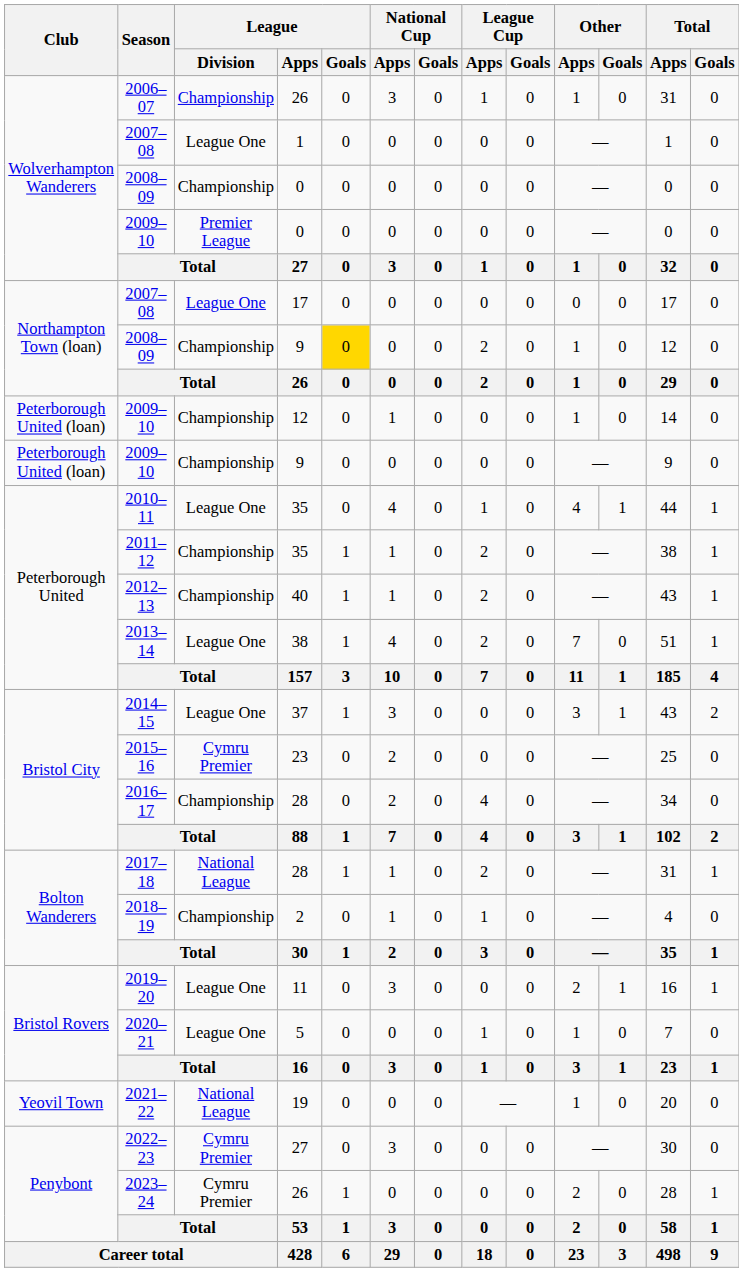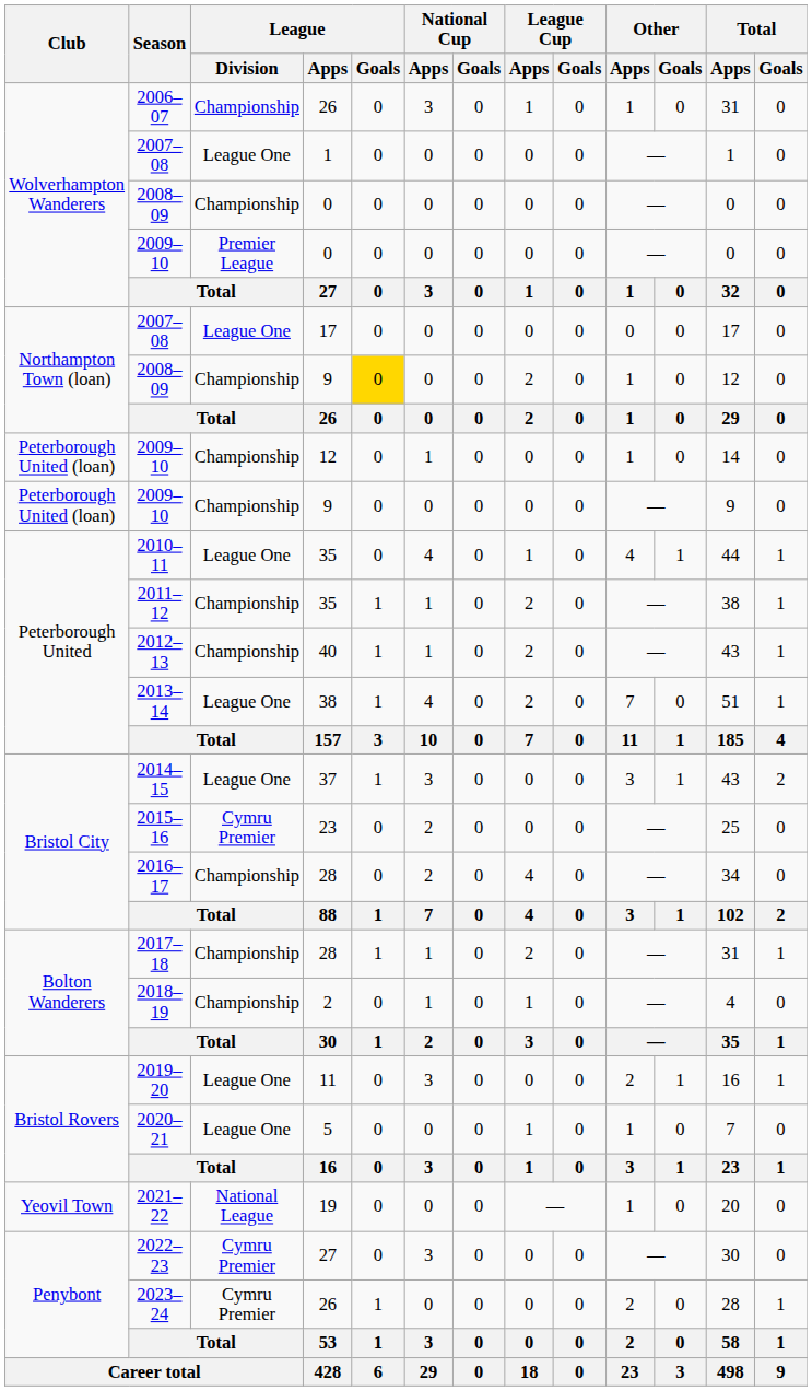 <table class=wikitable style="text-align: center">
 <tr>
 <th rowspan=2>Club</th>
 <th rowspan=2>Season</th>
 <th colspan=3>League</th>
 <th colspan=2>National Cup</th>
 <th colspan=2>League Cup</th>
 <th colspan=2>Other</th>
 <th colspan=2>Total</th>
 </tr>
 <tr>
 <th>Division</th>
 <th>Apps</th>
 <th>Goals</th>
 <th>Apps</th>
 <th>Goals</th>
 <th>Apps</th>
 <th>Goals</th>
 <th>Apps</th>
 <th>Goals</th>
 <th>Apps</th>
 <th>Goals</th>
 </tr>
 <tr>
 <td rowspan=5><a href='#'>Wolverhampton Wanderers</a></td>
 <td><a href='#'>2006–07</a></td>
 <td><a href='#'>Championship</a></td>
 <td>26</td>
 <td>0</td>
 <td>3</td>
 <td>0</td>
 <td>1</td>
 <td>0</td>
 <td>1</td>
 <td>0</td>
 <td>31</td>
 <td>0</td>
 </tr>
 <tr>
 <td><a href='#'>2007–08</a></td>
 <td>League One</td>
 <td>1</td>
 <td>0</td>
 <td>0</td>
 <td>0</td>
 <td>0</td>
 <td>0</td>
 <td colspan=2>—</td>
 <td>1</td>
 <td>0</td>
 </tr>
 <tr>
 <td><a href='#'>2008–09</a></td>
 <td>Championship</td>
 <td>0</td>
 <td>0</td>
 <td>0</td>
 <td>0</td>
 <td>0</td>
 <td>0</td>
 <td colspan=2>—</td>
 <td>0</td>
 <td>0</td>
 </tr>
 <tr>
 <td><a href='#'>2009–10</a></td>
 <td><a href='#'>Premier League</a></td>
 <td>0</td>
 <td>0</td>
 <td>0</td>
 <td>0</td>
 <td>0</td>
 <td>0</td>
 <td colspan=2>—</td>
 <td>0</td>
 <td>0</td>
 </tr>
 <tr>
 <th colspan=2>Total</th>
 <th>27</th>
 <th>0</th>
 <th>3</th>
 <th>0</th>
 <th>1</th>
 <th>0</th>
 <th>1</th>
 <th>0</th>
 <th>32</th>
 <th>0</th>
 </tr>
 <tr>
 <td rowspan=3><a href='#'>Northampton Town</a> (loan)</td>
 <td><a href='#'>2007–08</a></td>
 <td><a href='#'>League One</a></td>
 <td>17</td>
 <td>0</td>
 <td>0</td>
 <td>0</td>
 <td>0</td>
 <td>0</td>
 <td>0</td>
 <td>0</td>
 <td>17</td>
 <td>0</td>
 </tr>
 <tr>
 <td><a href='#'>2008–09</a></td>
 <td>Championship</td>
 <td>9</td>
 <td style="background: gold;">0</td>
 <td>0</td>
 <td>0</td>
 <td>2</td>
 <td>0</td>
 <td>1</td>
 <td>0</td>
 <td>12</td>
 <td>0</td>
 </tr>
 <tr>
 <th colspan=2>Total</th>
 <th>26</th>
 <th>0</th>
 <th>0</th>
 <th>0</th>
 <th>2</th>
 <th>0</th>
 <th>1</th>
 <th>0</th>
 <th>29</th>
 <th>0</th>
 </tr>
 <tr>
 <td><a href='#'>Peterborough United</a> (loan)</td>
 <td><a href='#'>2009–10</a></td>
 <td>Championship</td>
 <td>12</td>
 <td>0</td>
 <td>1</td>
 <td>0</td>
 <td>0</td>
 <td>0</td>
 <td>1</td>
 <td>0</td>
 <td>14</td>
 <td>0</td>
 </tr>
 <tr>
 <td><a href='#'>Peterborough United</a> (loan)</td>
 <td><a href='#'>2009–10</a></td>
 <td>Championship</td>
 <td>9</td>
 <td>0</td>
 <td>0</td>
 <td>0</td>
 <td>0</td>
 <td>0</td>
 <td colspan=2>—</td>
 <td>9</td>
 <td>0</td>
 </tr>
 <tr>
 <td rowspan=5>Peterborough United</td>
 <td><a href='#'>2010–11</a></td>
 <td>League One</td>
 <td>35</td>
 <td>0</td>
 <td>4</td>
 <td>0</td>
 <td>1</td>
 <td>0</td>
 <td>4</td>
 <td>1</td>
 <td>44</td>
 <td>1</td>
 </tr>
 <tr>
 <td><a href='#'>2011–12</a></td>
 <td>Championship</td>
 <td>35</td>
 <td>1</td>
 <td>1</td>
 <td>0</td>
 <td>2</td>
 <td>0</td>
 <td colspan=2>—</td>
 <td>38</td>
 <td>1</td>
 </tr>
 <tr>
 <td><a href='#'>2012–13</a></td>
 <td>Championship</td>
 <td>40</td>
 <td>1</td>
 <td>1</td>
 <td>0</td>
 <td>2</td>
 <td>0</td>
 <td colspan=2>—</td>
 <td>43</td>
 <td>1</td>
 </tr>
 <tr>
 <td><a href='#'>2013–14</a></td>
 <td>League One</td>
 <td>38</td>
 <td>1</td>
 <td>4</td>
 <td>0</td>
 <td>2</td>
 <td>0</td>
 <td>7</td>
 <td>0</td>
 <td>51</td>
 <td>1</td>
 </tr>
 <tr>
 <th colspan=2>Total</th>
 <th>157</th>
 <th>3</th>
 <th>10</th>
 <th>0</th>
 <th>7</th>
 <th>0</th>
 <th>11</th>
 <th>1</th>
 <th>185</th>
 <th>4</th>
 </tr>
 <tr>
 <td rowspan=4><a href='#'>Bristol City</a></td>
 <td><a href='#'>2014–15</a></td>
 <td>League One</td>
 <td>37</td>
 <td>1</td>
 <td>3</td>
 <td>0</td>
 <td>0</td>
 <td>0</td>
 <td>3</td>
 <td>1</td>
 <td>43</td>
 <td>2</td>
 </tr>
 <tr>
 <td><a href='#'>2015–16</a></td>
 <td><a href='#'>Cymru Premier</a></td>
 <td>23</td>
 <td>0</td>
 <td>2</td>
 <td>0</td>
 <td>0</td>
 <td>0</td>
 <td colspan=2>—</td>
 <td>25</td>
 <td>0</td>
 </tr>
 <tr>
 <td><a href='#'>2016–17</a></td>
 <td>Championship</td>
 <td>28</td>
 <td>0</td>
 <td>2</td>
 <td>0</td>
 <td>4</td>
 <td>0</td>
 <td colspan=2>—</td>
 <td>34</td>
 <td>0</td>
 </tr>
 <tr>
 <th colspan=2>Total</th>
 <th>88</th>
 <th>1</th>
 <th>7</th>
 <th>0</th>
 <th>4</th>
 <th>0</th>
 <th>3</th>
 <th>1</th>
 <th>102</th>
 <th>2</th>
 </tr>
 <tr>
 <td rowspan=3><a href='#'>Bolton Wanderers</a></td>
 <td><a href='#'>2017–18</a></td>
-<td><a href='#'>National League</a></td>
+<td>Championship</td>
 <td>28</td>
 <td>1</td>
 <td>1</td>
 <td>0</td>
 <td>2</td>
 <td>0</td>
 <td colspan=2>—</td>
 <td>31</td>
 <td>1</td>
 </tr>
 <tr>
 <td><a href='#'>2018–19</a></td>
 <td>Championship</td>
 <td>2</td>
 <td>0</td>
 <td>1</td>
 <td>0</td>
 <td>1</td>
 <td>0</td>
 <td colspan=2>—</td>
 <td>4</td>
 <td>0</td>
 </tr>
 <tr>
 <th colspan=2>Total</th>
 <th>30</th>
 <th>1</th>
 <th>2</th>
 <th>0</th>
 <th>3</th>
 <th>0</th>
 <th colspan=2>—</th>
 <th>35</th>
 <th>1</th>
 </tr>
 <tr>
 <td rowspan="3"><a href='#'>Bristol Rovers</a></td>
 <td><a href='#'>2019–20</a></td>
 <td>League One</td>
 <td>11</td>
 <td>0</td>
 <td>3</td>
 <td>0</td>
 <td>0</td>
 <td>0</td>
 <td>2</td>
 <td>1</td>
 <td>16</td>
 <td>1</td>
 </tr>
 <tr>
 <td><a href='#'>2020–21</a></td>
 <td>League One</td>
 <td>5</td>
 <td>0</td>
 <td>0</td>
 <td>0</td>
 <td>1</td>
 <td>0</td>
 <td>1</td>
 <td>0</td>
 <td>7</td>
 <td>0</td>
 </tr>
 <tr>
 <th colspan="2">Total</th>
 <th>16</th>
 <th>0</th>
 <th>3</th>
 <th>0</th>
 <th>1</th>
 <th>0</th>
 <th>3</th>
 <th>1</th>
 <th>23</th>
 <th>1</th>
 </tr>
 <tr>
 <td><a href='#'>Yeovil Town</a></td>
 <td><a href='#'>2021–22</a></td>
 <td><a href='#'>National League</a></td>
 <td>19</td>
 <td>0</td>
 <td>0</td>
 <td>0</td>
 <td colspan=2>—</td>
 <td>1</td>
 <td>0</td>
 <td>20</td>
 <td>0</td>
 </tr>
 <tr>
 <td rowspan=3><a href='#'>Penybont</a></td>
 <td><a href='#'>2022–23</a></td>
 <td><a href='#'>Cymru Premier</a></td>
 <td>27</td>
 <td>0</td>
 <td>3</td>
 <td>0</td>
 <td>0</td>
 <td>0</td>
 <td colspan=2>—</td>
 <td>30</td>
 <td>0</td>
 </tr>
 <tr>
 <td><a href='#'>2023–24</a></td>
 <td>Cymru Premier</td>
 <td>26</td>
 <td>1</td>
 <td>0</td>
 <td>0</td>
 <td>0</td>
 <td>0</td>
 <td>2</td>
 <td>0</td>
 <td>28</td>
 <td>1</td>
 </tr>
 <tr>
 <th colspan=2>Total</th>
 <th>53</th>
 <th>1</th>
 <th>3</th>
 <th>0</th>
 <th>0</th>
 <th>0</th>
 <th>2</th>
 <th>0</th>
 <th>58</th>
 <th>1</th>
 </tr>
 <tr>
 <th colspan=3>Career total</th>
 <th>428</th>
 <th>6</th>
 <th>29</th>
 <th>0</th>
 <th>18</th>
 <th>0</th>
 <th>23</th>
 <th>3</th>
 <th>498</th>
 <th>9</th>
 </tr>
 </table>
